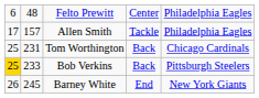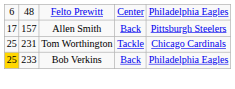 <table class="wikitable" style="text-align:center">
 <tr>
 <td>6</td>
 <td>48</td>
 <td><a href='#'>Felto Prewitt</a></td>
 <td><a href='#'>Center</a></td>
 <td><a href='#'>Philadelphia Eagles</a></td>
 </tr>
 <tr>
 <td>17</td>
 <td>157</td>
 <td>Allen Smith</td>
-<td><a href='#'>Tackle</a></td>
-<td><a href='#'>Philadelphia Eagles</a></td>
+<td><a href='#'>Back</a></td>
+<td><a href='#'>Pittsburgh Steelers</a></td>
 </tr>
 <tr>
 <td>25</td>
 <td>231</td>
 <td>Tom Worthington</td>
-<td><a href='#'>Back</a></td>
+<td><a href='#'>Tackle</a></td>
 <td><a href='#'>Chicago Cardinals</a></td>
 </tr>
 <tr>
 <td style="background: gold;">25</td>
 <td>233</td>
 <td>Bob Verkins</td>
 <td><a href='#'>Back</a></td>
-<td><a href='#'>Pittsburgh Steelers</a></td>
-</tr>
-<tr>
-<td>26</td>
-<td>245</td>
-<td>Barney White</td>
-<td><a href='#'>End</a></td>
-<td><a href='#'>New York Giants</a></td>
+<td><a href='#'>Philadelphia Eagles</a></td>
 </tr>
 </table>
